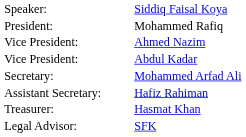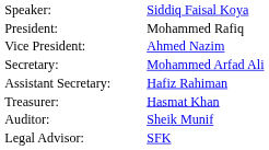 <table border="0" width="40%">
 <tr>
 <td width = "20%">Speaker:</td>
 <td width = "20%"><a href='#'>Siddiq Faisal Koya</a></td>
 </tr>
 <tr>
 <td width = "20%">President:</td>
 <td width = "20%">Mohammed Rafiq</td>
 </tr>
 <tr>
 <td>Vice President:</td>
 <td><a href='#'>Ahmed Nazim</a></td>
 </tr>
 <tr>
-<td>Vice President:</td>
-<td><a href='#'>Abdul Kadar</a></td>
-</tr>
-<tr>
 <td>Secretary:</td>
 <td><a href='#'>Mohammed Arfad Ali</a></td>
 </tr>
 <tr>
 <td>Assistant Secretary:</td>
 <td><a href='#'>Hafiz Rahiman</a></td>
 </tr>
 <tr>
 <td>Treasurer:</td>
 <td><a href='#'>Hasmat Khan</a></td>
 </tr>
 <tr>
+<td>Auditor:</td>
+<td><a href='#'>Sheik Munif</a></td>
+</tr>
+<tr>
 <td>Legal Advisor:</td>
 <td><a href='#'>SFK</a></td>
 </tr>
 <tr>
 </tr>
 </table>
